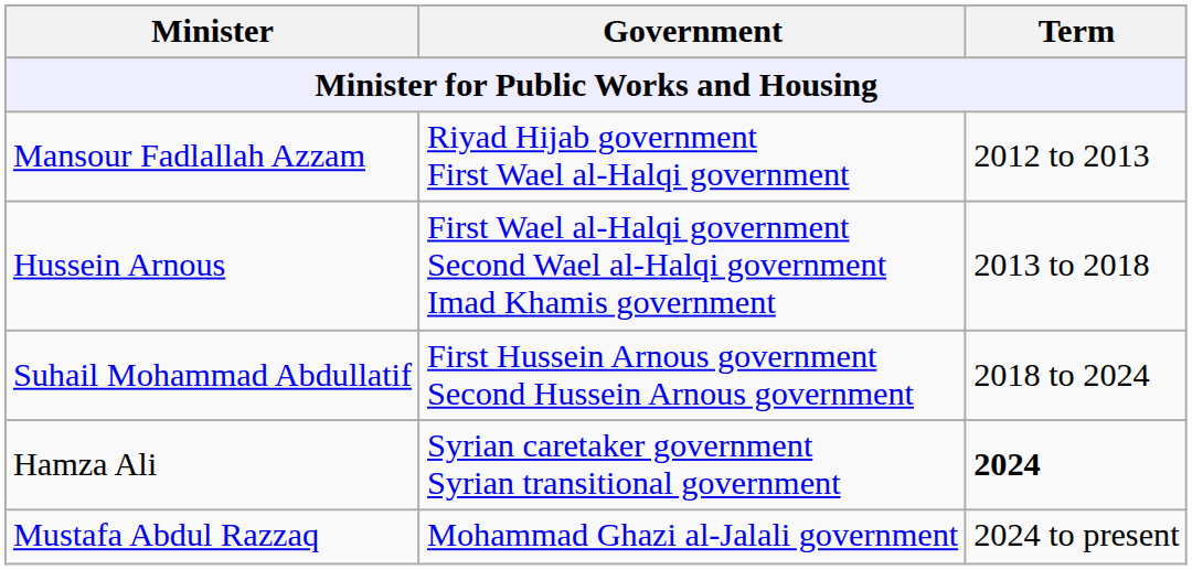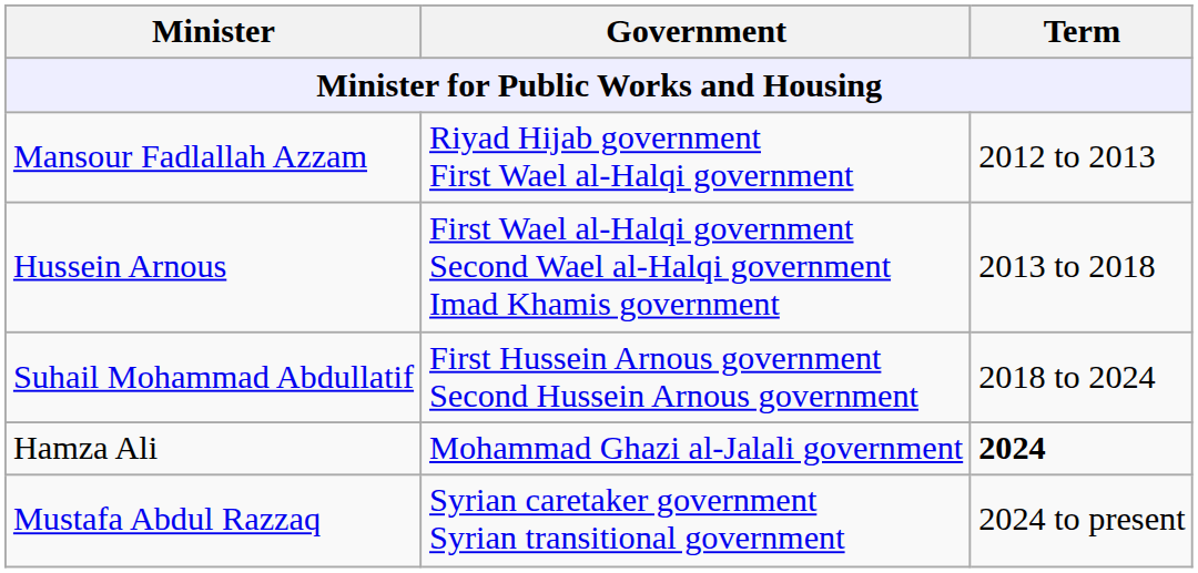 <table class="wikitable">
 <tr>
 <th>Minister</th>
 <th>Government</th>
 <th>Term</th>
 </tr>
 <tr>
 <th style="background:#EEEEFF" colspan="6">Minister for Public Works and Housing</th>
 </tr>
 <tr>
 <td><a href='#'>Mansour Fadlallah Azzam</a></td>
 <td><a href='#'>Riyad Hijab government</a><br><a href='#'>First Wael al-Halqi government</a></td>
 <td>2012 to 2013</td>
 </tr>
 <tr>
 <td><a href='#'>Hussein Arnous</a></td>
 <td><a href='#'>First Wael al-Halqi government</a><br><a href='#'>Second Wael al-Halqi government</a><br><a href='#'>Imad Khamis government</a></td>
 <td>2013 to 2018</td>
 </tr>
 <tr>
 <td><a href='#'>Suhail Mohammad Abdullatif</a></td>
 <td><a href='#'>First Hussein Arnous government</a><br><a href='#'>Second Hussein Arnous government</a></td>
 <td>2018 to 2024</td>
 </tr>
 <tr>
 <td>Hamza Ali</td>
-<td><a href='#'>Syrian caretaker government</a><br><a href='#'>Syrian transitional government</a></td>
+<td><a href='#'>Mohammad Ghazi al-Jalali government</a></td>
 <td><strong>2024</strong></td>
 </tr>
 <tr>
 <td><a href='#'>Mustafa Abdul Razzaq</a></td>
-<td><a href='#'>Mohammad Ghazi al-Jalali government</a></td>
+<td><a href='#'>Syrian caretaker government</a><br><a href='#'>Syrian transitional government</a></td>
 <td>2024 to present</td>
 </tr>
 </table>
